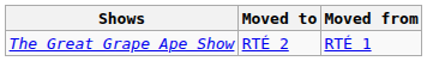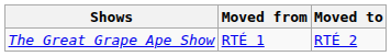 <table class="wikitable">
 <tr>
 <th>Shows</th>
+<th>Moved from</th>
 <th>Moved to</th>
-<th>Moved from</th>
 </tr>
 <tr>
 <td> <em><a href='#'>The Great Grape Ape Show</a></em></td>
+<td><a href='#'>RTÉ 1</a></td>
 <td><a href='#'>RTÉ 2</a></td>
-<td><a href='#'>RTÉ 1</a></td>
 </tr>
 </table>
